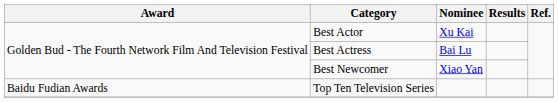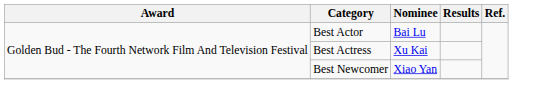 <table class="wikitable">
 <tr>
 <th>Award</th>
 <th>Category</th>
 <th>Nominee</th>
 <th>Results</th>
 <th>Ref.</th>
 </tr>
 <tr>
 <td rowspan=3>Golden Bud - The Fourth Network Film And Television Festival</td>
 <td>Best Actor</td>
-<td><a href='#'>Xu Kai</a></td>
+<td><a href='#'>Bai Lu</a></td>
 <td></td>
 <td rowspan=3></td>
 </tr>
 <tr>
 <td>Best Actress</td>
-<td><a href='#'>Bai Lu</a></td>
+<td><a href='#'>Xu Kai</a></td>
 <td></td>
 </tr>
 <tr>
 <td>Best Newcomer</td>
 <td><a href='#'>Xiao Yan</a></td>
 <td></td>
 </tr>
 <tr>
-<td>Baidu Fudian Awards</td>
-<td>Top Ten Television Series</td>
-<td></td>
-<td></td>
-<td></td>
-</tr>
-<tr>
 </tr>
 </table>
